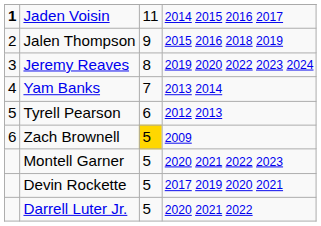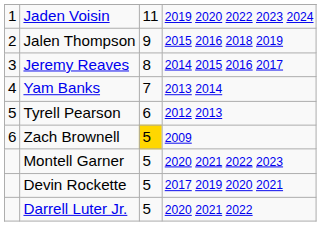 <table class="wikitable">
 <tr>
 </tr>
 <tr>
-<td><strong>1</strong></td>
+<td>1</td>
 <td><a href='#'>Jaden Voisin</a></td>
 <td>11</td>
-<td style="font-size:80%;"><a href='#'>2014</a> <a href='#'>2015</a> <a href='#'>2016</a> <a href='#'>2017</a></td>
+<td style="font-size:80%;"><a href='#'>2019</a> <a href='#'>2020</a> <a href='#'>2022</a> <a href='#'>2023</a> <a href='#'>2024</a></td>
 </tr>
 <tr>
 <td>2</td>
 <td>Jalen Thompson</td>
 <td>9</td>
 <td style="font-size:80%;"><a href='#'>2015</a> <a href='#'>2016</a> <a href='#'>2018</a> <a href='#'>2019</a></td>
 </tr>
 <tr>
 <td>3</td>
 <td><a href='#'>Jeremy Reaves</a></td>
 <td>8</td>
-<td style="font-size:80%;"><a href='#'>2019</a> <a href='#'>2020</a> <a href='#'>2022</a> <a href='#'>2023</a> <a href='#'>2024</a></td>
+<td style="font-size:80%;"><a href='#'>2014</a> <a href='#'>2015</a> <a href='#'>2016</a> <a href='#'>2017</a></td>
 </tr>
 <tr>
 <td>4</td>
 <td><a href='#'>Yam Banks</a></td>
 <td>7</td>
 <td style="font-size:80%;"><a href='#'>2013</a> <a href='#'>2014</a></td>
 </tr>
 <tr>
 <td>5</td>
 <td>Tyrell Pearson</td>
 <td>6</td>
 <td style="font-size:80%;"><a href='#'>2012</a> <a href='#'>2013</a></td>
 </tr>
 <tr>
 <td>6</td>
 <td>Zach Brownell</td>
 <td style="background: gold;">5</td>
 <td style="font-size:80%;"><a href='#'>2009</a></td>
 </tr>
 <tr>
 <td></td>
 <td>Montell Garner</td>
 <td>5</td>
 <td style="font-size:80%;"><a href='#'>2020</a> <a href='#'>2021</a> <a href='#'>2022</a> <a href='#'>2023</a></td>
 </tr>
 <tr>
 <td></td>
 <td>Devin Rockette</td>
 <td>5</td>
 <td style="font-size:80%;"><a href='#'>2017</a> <a href='#'>2019</a> <a href='#'>2020</a> <a href='#'>2021</a></td>
 </tr>
 <tr>
 <td></td>
 <td><a href='#'>Darrell Luter Jr.</a></td>
 <td>5</td>
 <td style="font-size:80%;"><a href='#'>2020</a> <a href='#'>2021</a> <a href='#'>2022</a></td>
 </tr>
 </table>
